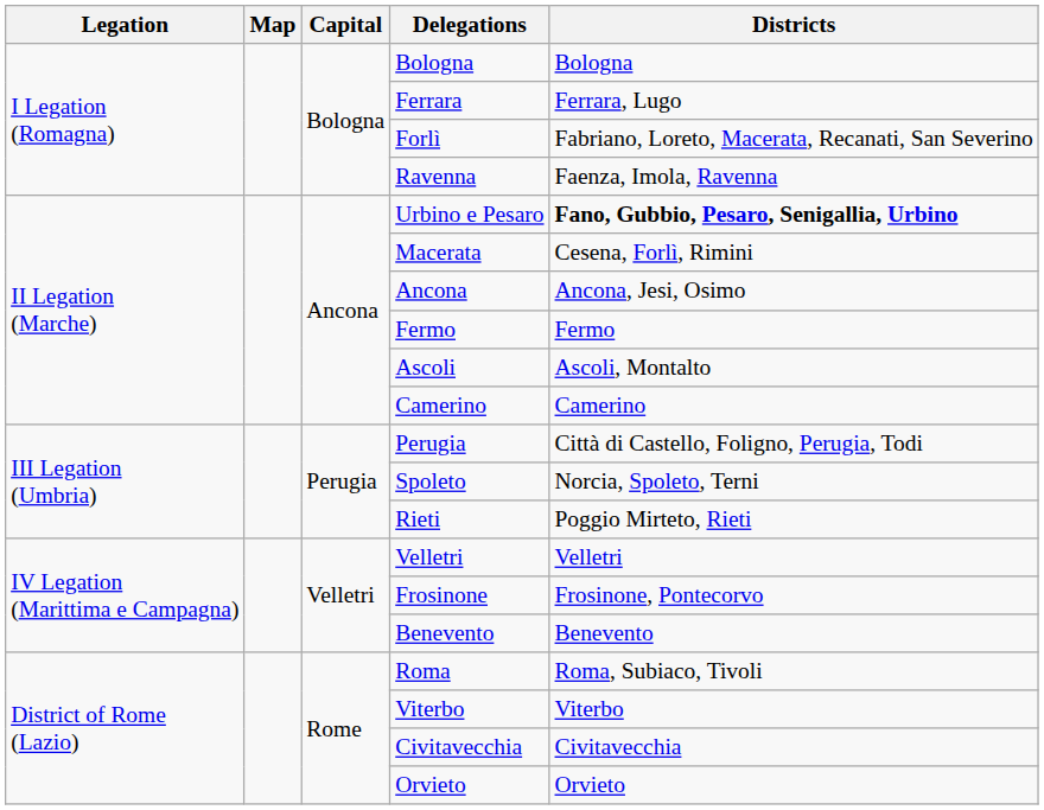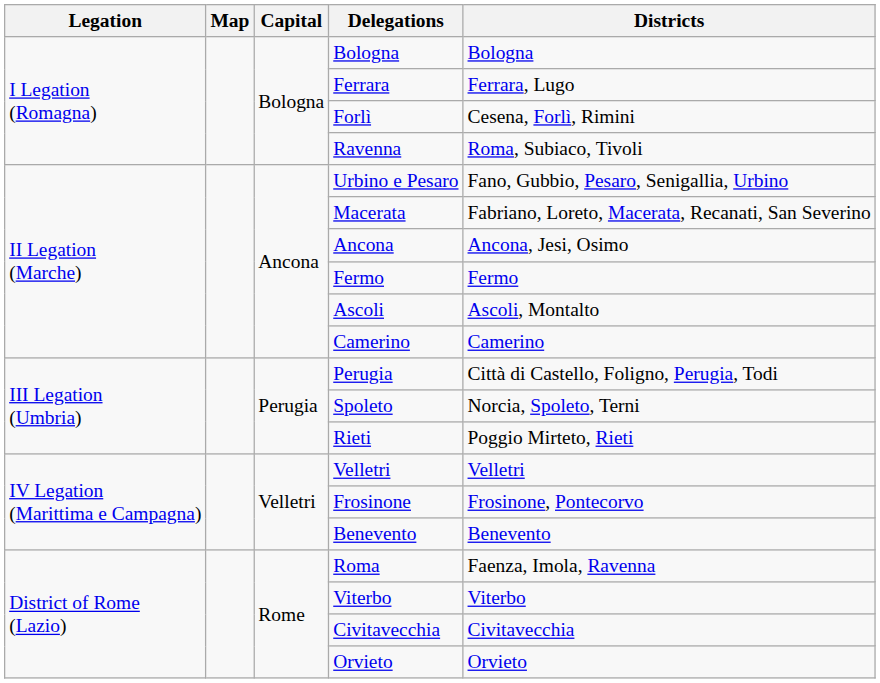 <table class="wikitable" style="background:#F8F8F8; border:1px #AAA solid; font-size:95%">
 <tr>
 <th>Legation</th>
 <th>Map</th>
 <th>Capital</th>
 <th>Delegations</th>
 <th>Districts</th>
 </tr>
 <tr>
 <td rowspan=4><a href='#'>I Legation</a><br>(<a href='#'>Romagna</a>)</td>
 <td rowspan=4></td>
 <td rowspan=4>Bologna</td>
 <td><a href='#'>Bologna</a></td>
 <td><a href='#'>Bologna</a></td>
 </tr>
 <tr>
 <td><a href='#'>Ferrara</a></td>
 <td><a href='#'>Ferrara</a>, Lugo</td>
 </tr>
 <tr>
 <td><a href='#'>Forlì</a></td>
-<td>Fabriano, Loreto, <a href='#'>Macerata</a>, Recanati, San Severino</td>
+<td>Cesena, <a href='#'>Forlì</a>, Rimini</td>
 </tr>
 <tr>
 <td><a href='#'>Ravenna</a></td>
-<td>Faenza, Imola, <a href='#'>Ravenna</a></td>
+<td><a href='#'>Roma</a>, Subiaco, Tivoli</td>
 </tr>
 <tr>
 <td rowspan=6><a href='#'>II Legation</a><br>(<a href='#'>Marche</a>)</td>
 <td rowspan=6></td>
 <td rowspan=6>Ancona</td>
 <td><a href='#'>Urbino e Pesaro</a></td>
-<td><strong>Fano, Gubbio, <a href='#'>Pesaro</a>, Senigallia, <a href='#'>Urbino</a></strong></td>
+<td>Fano, Gubbio, <a href='#'>Pesaro</a>, Senigallia, <a href='#'>Urbino</a></td>
 </tr>
 <tr>
 <td><a href='#'>Macerata</a></td>
-<td>Cesena, <a href='#'>Forlì</a>, Rimini</td>
+<td>Fabriano, Loreto, <a href='#'>Macerata</a>, Recanati, San Severino</td>
 </tr>
 <tr>
 <td><a href='#'>Ancona</a></td>
 <td><a href='#'>Ancona</a>, Jesi, Osimo</td>
 </tr>
 <tr>
 <td><a href='#'>Fermo</a></td>
 <td><a href='#'>Fermo</a></td>
 </tr>
 <tr>
 <td><a href='#'>Ascoli</a></td>
 <td><a href='#'>Ascoli</a>, Montalto</td>
 </tr>
 <tr>
 <td><a href='#'>Camerino</a></td>
 <td><a href='#'>Camerino</a></td>
 </tr>
 <tr>
 <td rowspan=3><a href='#'>III Legation</a><br>(<a href='#'>Umbria</a>)</td>
 <td rowspan=3></td>
 <td rowspan=3>Perugia</td>
 <td><a href='#'>Perugia</a></td>
 <td>Città di Castello, Foligno, <a href='#'>Perugia</a>, Todi</td>
 </tr>
 <tr>
 <td><a href='#'>Spoleto</a></td>
 <td>Norcia, <a href='#'>Spoleto</a>, Terni</td>
 </tr>
 <tr>
 <td><a href='#'>Rieti</a></td>
 <td>Poggio Mirteto, <a href='#'>Rieti</a></td>
 </tr>
 <tr>
 <td rowspan=3><a href='#'>IV Legation</a><br>(<a href='#'>Marittima e Campagna</a>)</td>
 <td rowspan=3></td>
 <td rowspan=3>Velletri</td>
 <td><a href='#'>Velletri</a></td>
 <td><a href='#'>Velletri</a></td>
 </tr>
 <tr>
 <td><a href='#'>Frosinone</a></td>
 <td><a href='#'>Frosinone</a>, <a href='#'>Pontecorvo</a></td>
 </tr>
 <tr>
 <td><a href='#'>Benevento</a></td>
 <td><a href='#'>Benevento</a></td>
 </tr>
 <tr>
 <td rowspan=4><a href='#'>District of Rome</a><br>(<a href='#'>Lazio</a>)</td>
 <td rowspan=4></td>
 <td rowspan=4>Rome</td>
 <td><a href='#'>Roma</a></td>
-<td><a href='#'>Roma</a>, Subiaco, Tivoli</td>
+<td>Faenza, Imola, <a href='#'>Ravenna</a></td>
 </tr>
 <tr>
 <td><a href='#'>Viterbo</a></td>
 <td><a href='#'>Viterbo</a></td>
 </tr>
 <tr>
 <td><a href='#'>Civitavecchia</a></td>
 <td><a href='#'>Civitavecchia</a></td>
 </tr>
 <tr>
 <td><a href='#'>Orvieto</a></td>
 <td><a href='#'>Orvieto</a></td>
 </tr>
 </table>
